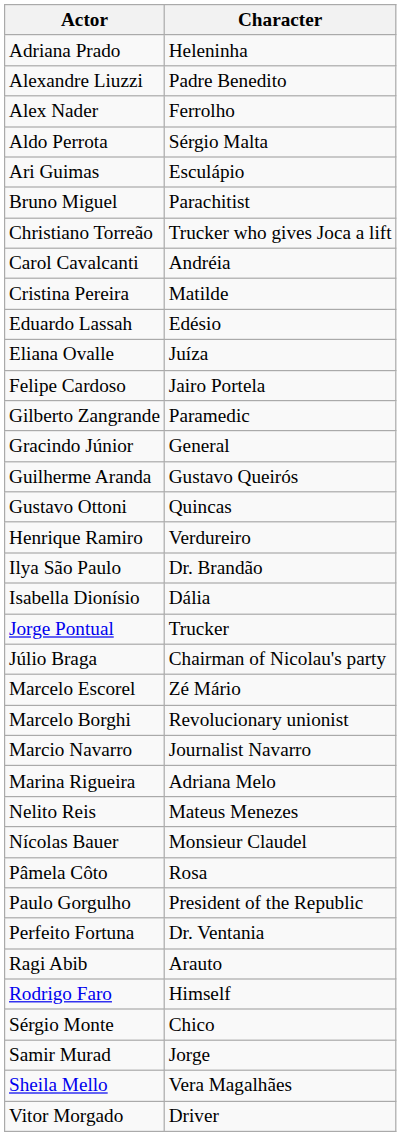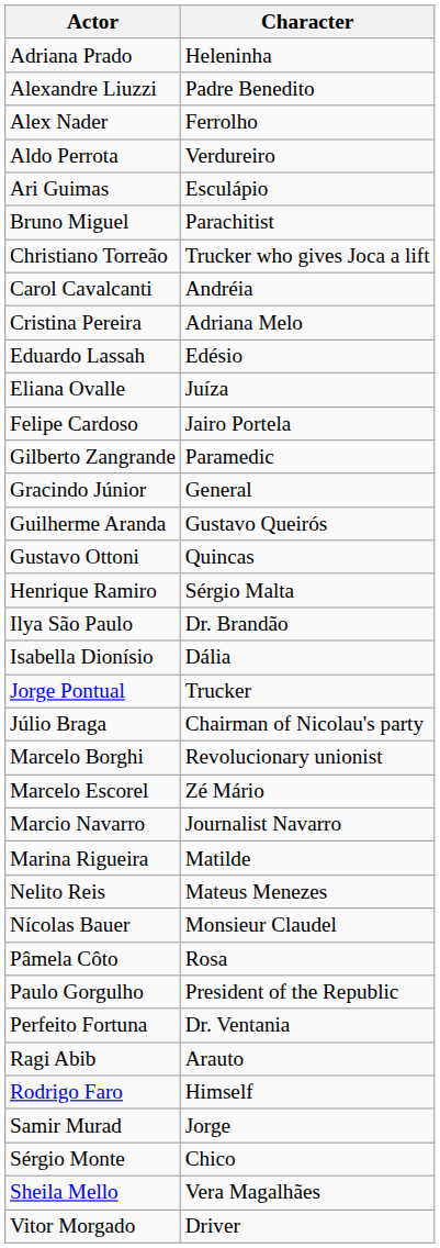 <table class="wikitable sortable">
 <tr>
 <th>Actor</th>
 <th>Character</th>
 </tr>
 <tr>
 <td>Adriana Prado</td>
 <td>Heleninha</td>
 </tr>
 <tr>
 <td>Alexandre Liuzzi</td>
 <td>Padre Benedito</td>
 </tr>
 <tr>
 <td>Alex Nader</td>
 <td>Ferrolho</td>
 </tr>
 <tr>
 <td>Aldo Perrota</td>
-<td>Sérgio Malta</td>
+<td>Verdureiro</td>
 </tr>
 <tr>
 <td>Ari Guimas</td>
 <td>Esculápio</td>
 </tr>
 <tr>
 <td>Bruno Miguel</td>
 <td>Parachitist</td>
 </tr>
 <tr>
 <td>Christiano Torreão</td>
 <td>Trucker who gives Joca a lift</td>
 </tr>
 <tr>
 <td>Carol Cavalcanti</td>
 <td>Andréia</td>
 </tr>
 <tr>
 <td>Cristina Pereira</td>
-<td>Matilde</td>
+<td>Adriana Melo</td>
 </tr>
 <tr>
 <td>Eduardo Lassah</td>
 <td>Edésio</td>
 </tr>
 <tr>
 <td>Eliana Ovalle</td>
 <td>Juíza</td>
 </tr>
 <tr>
 <td>Felipe Cardoso</td>
 <td>Jairo Portela</td>
 </tr>
 <tr>
 <td>Gilberto Zangrande</td>
 <td>Paramedic</td>
 </tr>
 <tr>
 <td>Gracindo Júnior</td>
 <td>General</td>
 </tr>
 <tr>
 <td>Guilherme Aranda</td>
 <td>Gustavo Queirós</td>
 </tr>
 <tr>
 <td>Gustavo Ottoni</td>
 <td>Quincas</td>
 </tr>
 <tr>
 <td>Henrique Ramiro</td>
-<td>Verdureiro</td>
+<td>Sérgio Malta</td>
 </tr>
 <tr>
 <td>Ilya São Paulo</td>
 <td>Dr. Brandão</td>
 </tr>
 <tr>
 <td>Isabella Dionísio</td>
 <td>Dália</td>
 </tr>
 <tr>
 <td><a href='#'>Jorge Pontual</a></td>
 <td>Trucker</td>
 </tr>
 <tr>
 <td>Júlio Braga</td>
 <td>Chairman of Nicolau's party</td>
 </tr>
 <tr>
+<td>Marcelo Borghi</td>
+<td>Revolucionary unionist</td>
+</tr>
+<tr>
 <td>Marcelo Escorel</td>
 <td>Zé Mário</td>
-</tr>
-<tr>
-<td>Marcelo Borghi</td>
-<td>Revolucionary unionist</td>
 </tr>
 <tr>
 <td>Marcio Navarro</td>
 <td>Journalist Navarro</td>
 </tr>
 <tr>
 <td>Marina Rigueira</td>
-<td>Adriana Melo</td>
+<td>Matilde</td>
 </tr>
 <tr>
 <td>Nelito Reis</td>
 <td>Mateus Menezes</td>
 </tr>
 <tr>
 <td>Nícolas Bauer</td>
 <td>Monsieur Claudel</td>
 </tr>
 <tr>
 <td>Pâmela Côto</td>
 <td>Rosa</td>
 </tr>
 <tr>
 <td>Paulo Gorgulho</td>
 <td>President of the Republic</td>
 </tr>
 <tr>
 <td>Perfeito Fortuna</td>
 <td>Dr. Ventania</td>
 </tr>
 <tr>
 <td>Ragi Abib</td>
 <td>Arauto</td>
 </tr>
 <tr>
 <td><a href='#'>Rodrigo Faro</a></td>
 <td>Himself</td>
 </tr>
 <tr>
+<td>Samir Murad</td>
+<td>Jorge</td>
+</tr>
+<tr>
 <td>Sérgio Monte</td>
 <td>Chico</td>
-</tr>
-<tr>
-<td>Samir Murad</td>
-<td>Jorge</td>
 </tr>
 <tr>
 <td><a href='#'>Sheila Mello</a></td>
 <td>Vera Magalhães</td>
 </tr>
 <tr>
 <td>Vitor Morgado</td>
 <td>Driver</td>
 </tr>
 </table>
